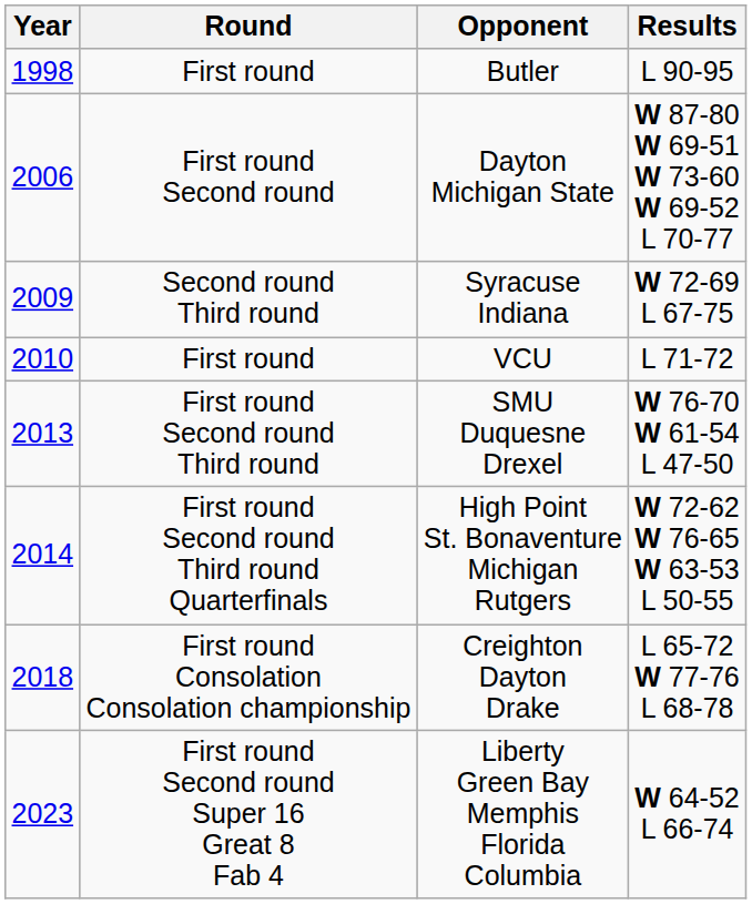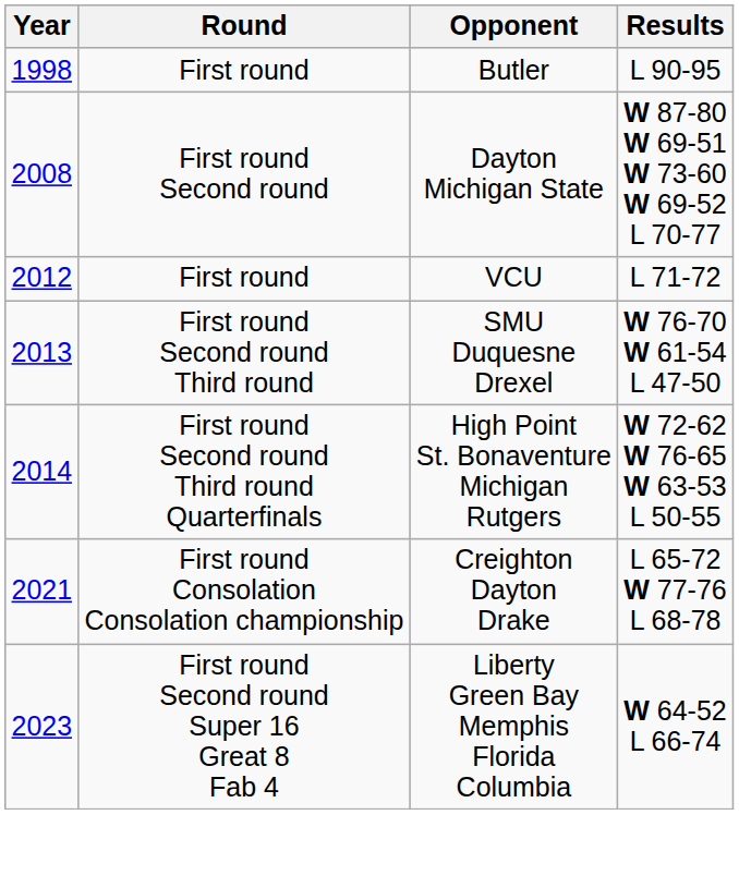 <table class="wikitable" style="text-align:center">
 <tr>
 <th>Year</th>
 <th>Round</th>
 <th>Opponent</th>
 <th>Results</th>
 </tr>
 <tr>
 <td><a href='#'>1998</a></td>
 <td>First round</td>
 <td>Butler</td>
 <td>L 90-95</td>
 </tr>
 <tr>
-<td><a href='#'>2006</a></td>
+<td><a href='#'>2008</a></td>
 <td>First round<br>Second round</td>
 <td>Dayton<br>Michigan State</td>
 <td><strong>W</strong> 87-80<br><strong>W</strong> 69-51<br><strong>W</strong> 73-60<br><strong>W</strong> 69-52<br>L  70-77</td>
 </tr>
 <tr>
-<td><a href='#'>2009</a></td>
-<td>Second round<br>Third round</td>
-<td>Syracuse<br>Indiana</td>
-<td><strong>W</strong> 72-69<br>L 67-75</td>
-</tr>
-<tr>
-<td><a href='#'>2010</a></td>
+<td><a href='#'>2012</a></td>
 <td>First round</td>
 <td>VCU</td>
 <td>L 71-72</td>
 </tr>
 <tr>
 <td><a href='#'>2013</a></td>
 <td>First round<br>Second round<br>Third round</td>
 <td>SMU<br>Duquesne<br>Drexel</td>
 <td><strong>W</strong> 76-70<br><strong>W</strong> 61-54<br>L 47-50</td>
 </tr>
 <tr>
 <td><a href='#'>2014</a></td>
 <td>First round<br>Second round<br>Third round<br>Quarterfinals</td>
 <td>High Point<br>St. Bonaventure<br>Michigan<br>Rutgers</td>
 <td><strong>W</strong> 72-62<br><strong>W</strong> 76-65<br><strong>W</strong> 63-53<br>L 50-55</td>
 </tr>
 <tr>
-<td><a href='#'>2018</a></td>
+<td><a href='#'>2021</a></td>
 <td>First round<br>Consolation<br>Consolation championship</td>
 <td>Creighton<br>Dayton<br>Drake</td>
 <td>L 65-72<br><strong>W</strong> 77-76<br>L 68-78</td>
 </tr>
 <tr>
 <td><a href='#'>2023</a></td>
 <td>First round<br>Second round<br>Super 16<br>Great 8<br>Fab 4</td>
 <td>Liberty<br>Green Bay<br> Memphis<br>Florida<br>Columbia</td>
 <td><strong>W</strong> 64-52<br>L 66-74</td>
 </tr>
 </table>
